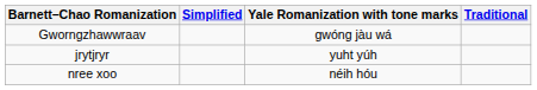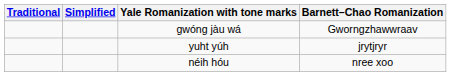 <table class="wikitable" style="text-align: center">
 <tr>
-<th>Barnett–Chao Romanization</th>
+<th><a href='#'>Traditional</a></th>
 <th><a href='#'>Simplified</a></th>
 <th>Yale Romanization with tone marks</th>
-<th><a href='#'>Traditional</a></th>
+<th>Barnett–Chao Romanization</th>
 </tr>
 <tr>
-<td>Gworngzhawwraav</td>
+<td></td>
 <td></td>
 <td>gwóng jàu wá</td>
-<td></td>
+<td>Gworngzhawwraav</td>
 </tr>
 <tr>
-<td>jrytjryr</td>
+<td></td>
 <td></td>
 <td>yuht yúh</td>
-<td></td>
+<td>jrytjryr</td>
 </tr>
 <tr>
-<td>nree xoo</td>
+<td></td>
 <td></td>
 <td>néih hóu</td>
-<td></td>
+<td>nree xoo</td>
 </tr>
 </table>
